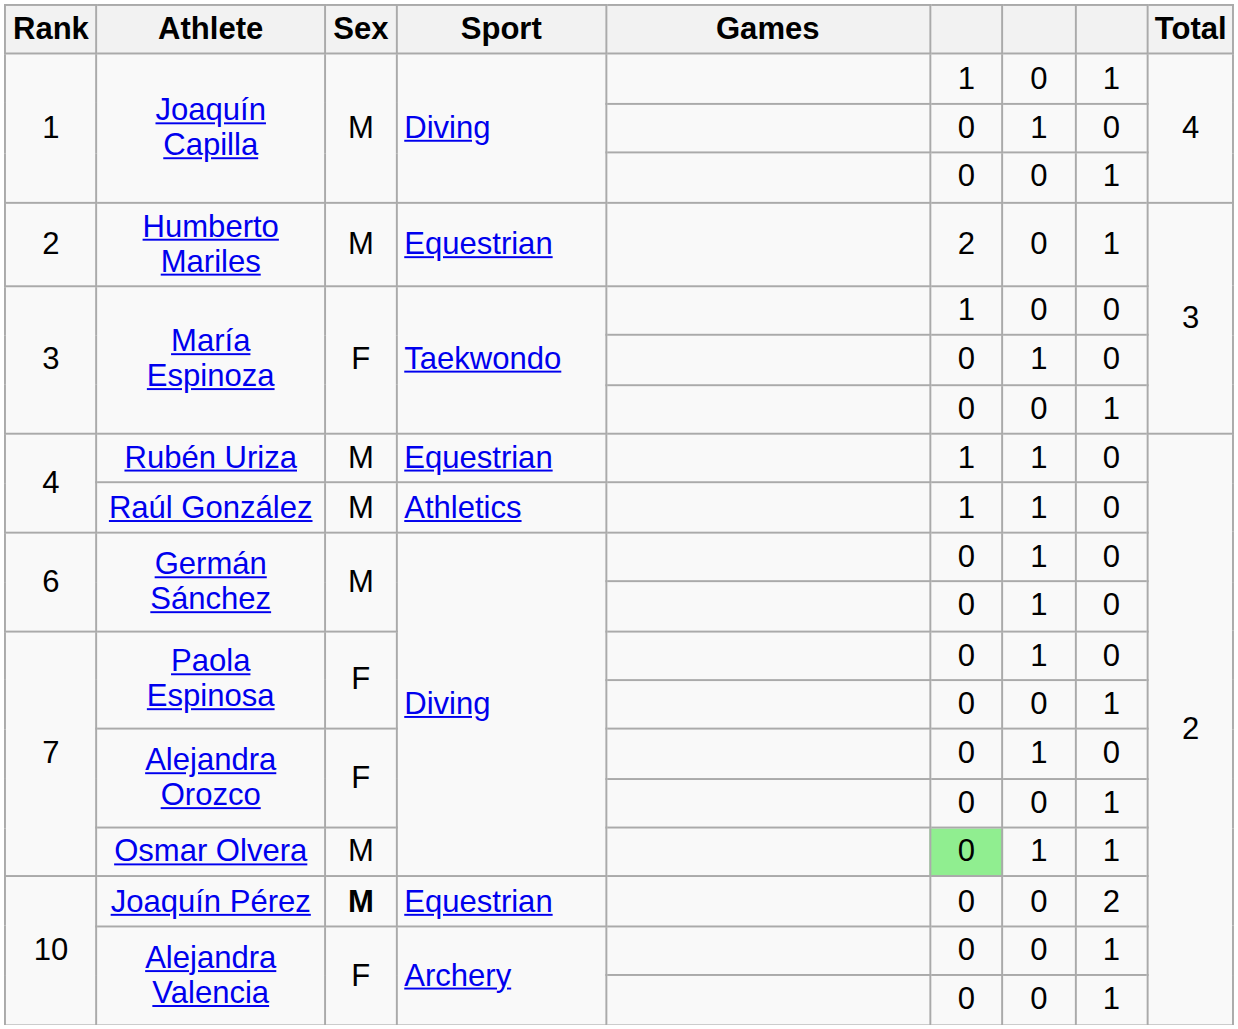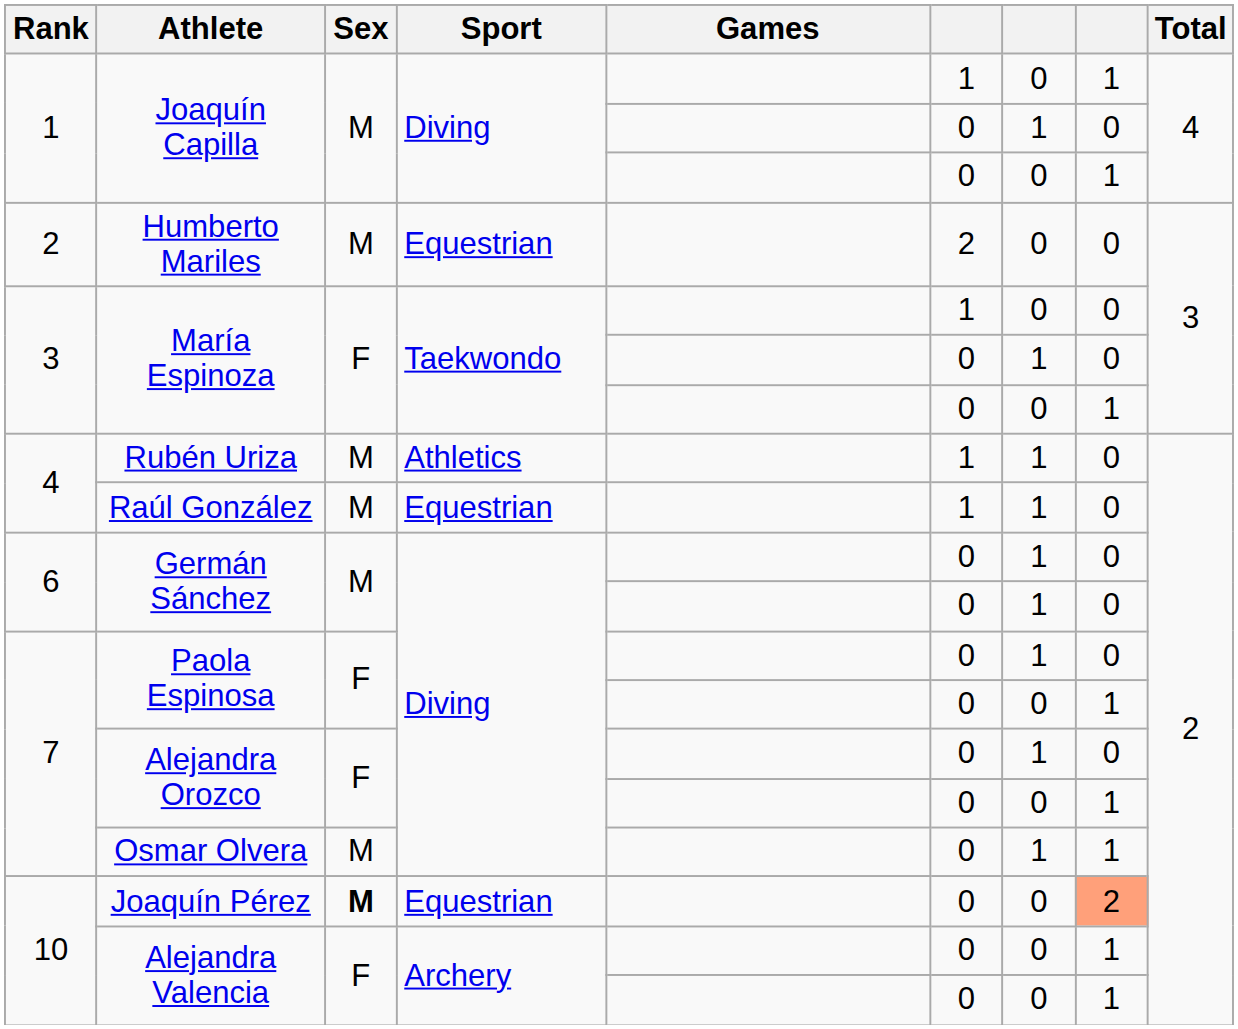 <table class="wikitable"  style="text-align:center" cellpadding="3">
 <tr>
 <th style="width:40px">Rank</th>
 <th style="width:110px">Athlete</th>
 <th style="width:30px">Sex</th>
 <th style="width:100px">Sport</th>
 <th style="width:160px">Games</th>
 <th style="width:30px"></th>
 <th style="width:30px"></th>
 <th style="width:30px"></th>
 <th style="width:35px">Total</th>
 </tr>
 <tr>
 <td rowspan="3">1</td>
 <td rowspan="3"><a href='#'>Joaquín Capilla</a></td>
 <td rowspan="3">M</td>
 <td align="left" rowspan="3">  <a href='#'>Diving</a></td>
 <td align="left"></td>
 <td>1</td>
 <td>0</td>
 <td>1</td>
 <td rowspan="3">4</td>
 </tr>
 <tr>
 <td align="left"></td>
 <td>0</td>
 <td>1</td>
 <td>0</td>
 </tr>
 <tr>
 <td align="left"></td>
 <td>0</td>
 <td>0</td>
 <td>1</td>
 </tr>
 <tr>
 <td>2</td>
 <td><a href='#'>Humberto Mariles</a></td>
 <td>M</td>
 <td align="left"> <a href='#'>Equestrian</a></td>
 <td align="left"></td>
 <td>2</td>
 <td>0</td>
-<td>1</td>
+<td>0</td>
 <td rowspan="4">3</td>
 </tr>
 <tr>
 <td rowspan="3">3</td>
 <td rowspan="3"><a href='#'>María Espinoza</a></td>
 <td rowspan="3">F</td>
 <td align="left" rowspan="3"> <a href='#'>Taekwondo</a></td>
 <td align="left"></td>
 <td>1</td>
 <td>0</td>
 <td>0</td>
 </tr>
 <tr>
 <td align="left"></td>
 <td>0</td>
 <td>1</td>
 <td>0</td>
 </tr>
 <tr>
 <td align="left"></td>
 <td>0</td>
 <td>0</td>
 <td>1</td>
 </tr>
 <tr>
 <td rowspan="2">4</td>
 <td><a href='#'>Rubén Uriza</a></td>
 <td>M</td>
-<td align="left"> <a href='#'>Equestrian</a></td>
+<td align="left"> <a href='#'>Athletics</a></td>
 <td align="left"></td>
 <td>1</td>
 <td>1</td>
 <td>0</td>
 <td rowspan="12">2</td>
 </tr>
 <tr>
 <td><a href='#'>Raúl González</a></td>
 <td>M</td>
-<td align="left"> <a href='#'>Athletics</a></td>
+<td align="left"> <a href='#'>Equestrian</a></td>
 <td align="left"></td>
 <td>1</td>
 <td>1</td>
 <td>0</td>
 </tr>
 <tr>
 <td rowspan="2">6</td>
 <td rowspan="2"><a href='#'>Germán Sánchez</a></td>
 <td rowspan="2">M</td>
 <td align="left" rowspan="7">  <a href='#'>Diving</a></td>
 <td align="left"></td>
 <td>0</td>
 <td>1</td>
 <td>0</td>
 </tr>
 <tr>
 <td align="left"></td>
 <td>0</td>
 <td>1</td>
 <td>0</td>
 </tr>
 <tr>
 <td rowspan="5">7</td>
 <td rowspan="2"><a href='#'>Paola Espinosa</a></td>
 <td rowspan="2">F</td>
 <td align="left"></td>
 <td>0</td>
 <td>1</td>
 <td>0</td>
 </tr>
 <tr>
 <td align="left"></td>
 <td>0</td>
 <td>0</td>
 <td>1</td>
 </tr>
 <tr>
 <td rowspan="2"><a href='#'>Alejandra Orozco</a></td>
 <td rowspan="2">F</td>
 <td align="left"></td>
 <td>0</td>
 <td>1</td>
 <td>0</td>
 </tr>
 <tr>
 <td align="left"></td>
 <td>0</td>
 <td>0</td>
 <td>1</td>
 </tr>
 <tr>
 <td><a href='#'>Osmar Olvera</a></td>
 <td>M</td>
 <td align="left"></td>
-<td style="background: lightgreen;">0</td>
+<td>0</td>
 <td>1</td>
 <td>1</td>
 </tr>
 <tr>
 <td rowspan="3">10</td>
 <td><a href='#'>Joaquín Pérez</a></td>
 <td><strong>M</strong></td>
 <td align="left"> <a href='#'>Equestrian</a></td>
 <td align="left"></td>
 <td>0</td>
 <td>0</td>
-<td>2</td>
+<td style="background: lightsalmon;">2</td>
 </tr>
 <tr>
 <td rowspan="2"><a href='#'>Alejandra Valencia</a></td>
 <td rowspan="2">F</td>
 <td align="left" rowspan="2"> <a href='#'>Archery</a></td>
 <td align="left"></td>
 <td>0</td>
 <td>0</td>
 <td>1</td>
 </tr>
 <tr>
 <td align="left"></td>
 <td>0</td>
 <td>0</td>
 <td>1</td>
 </tr>
 </table>
